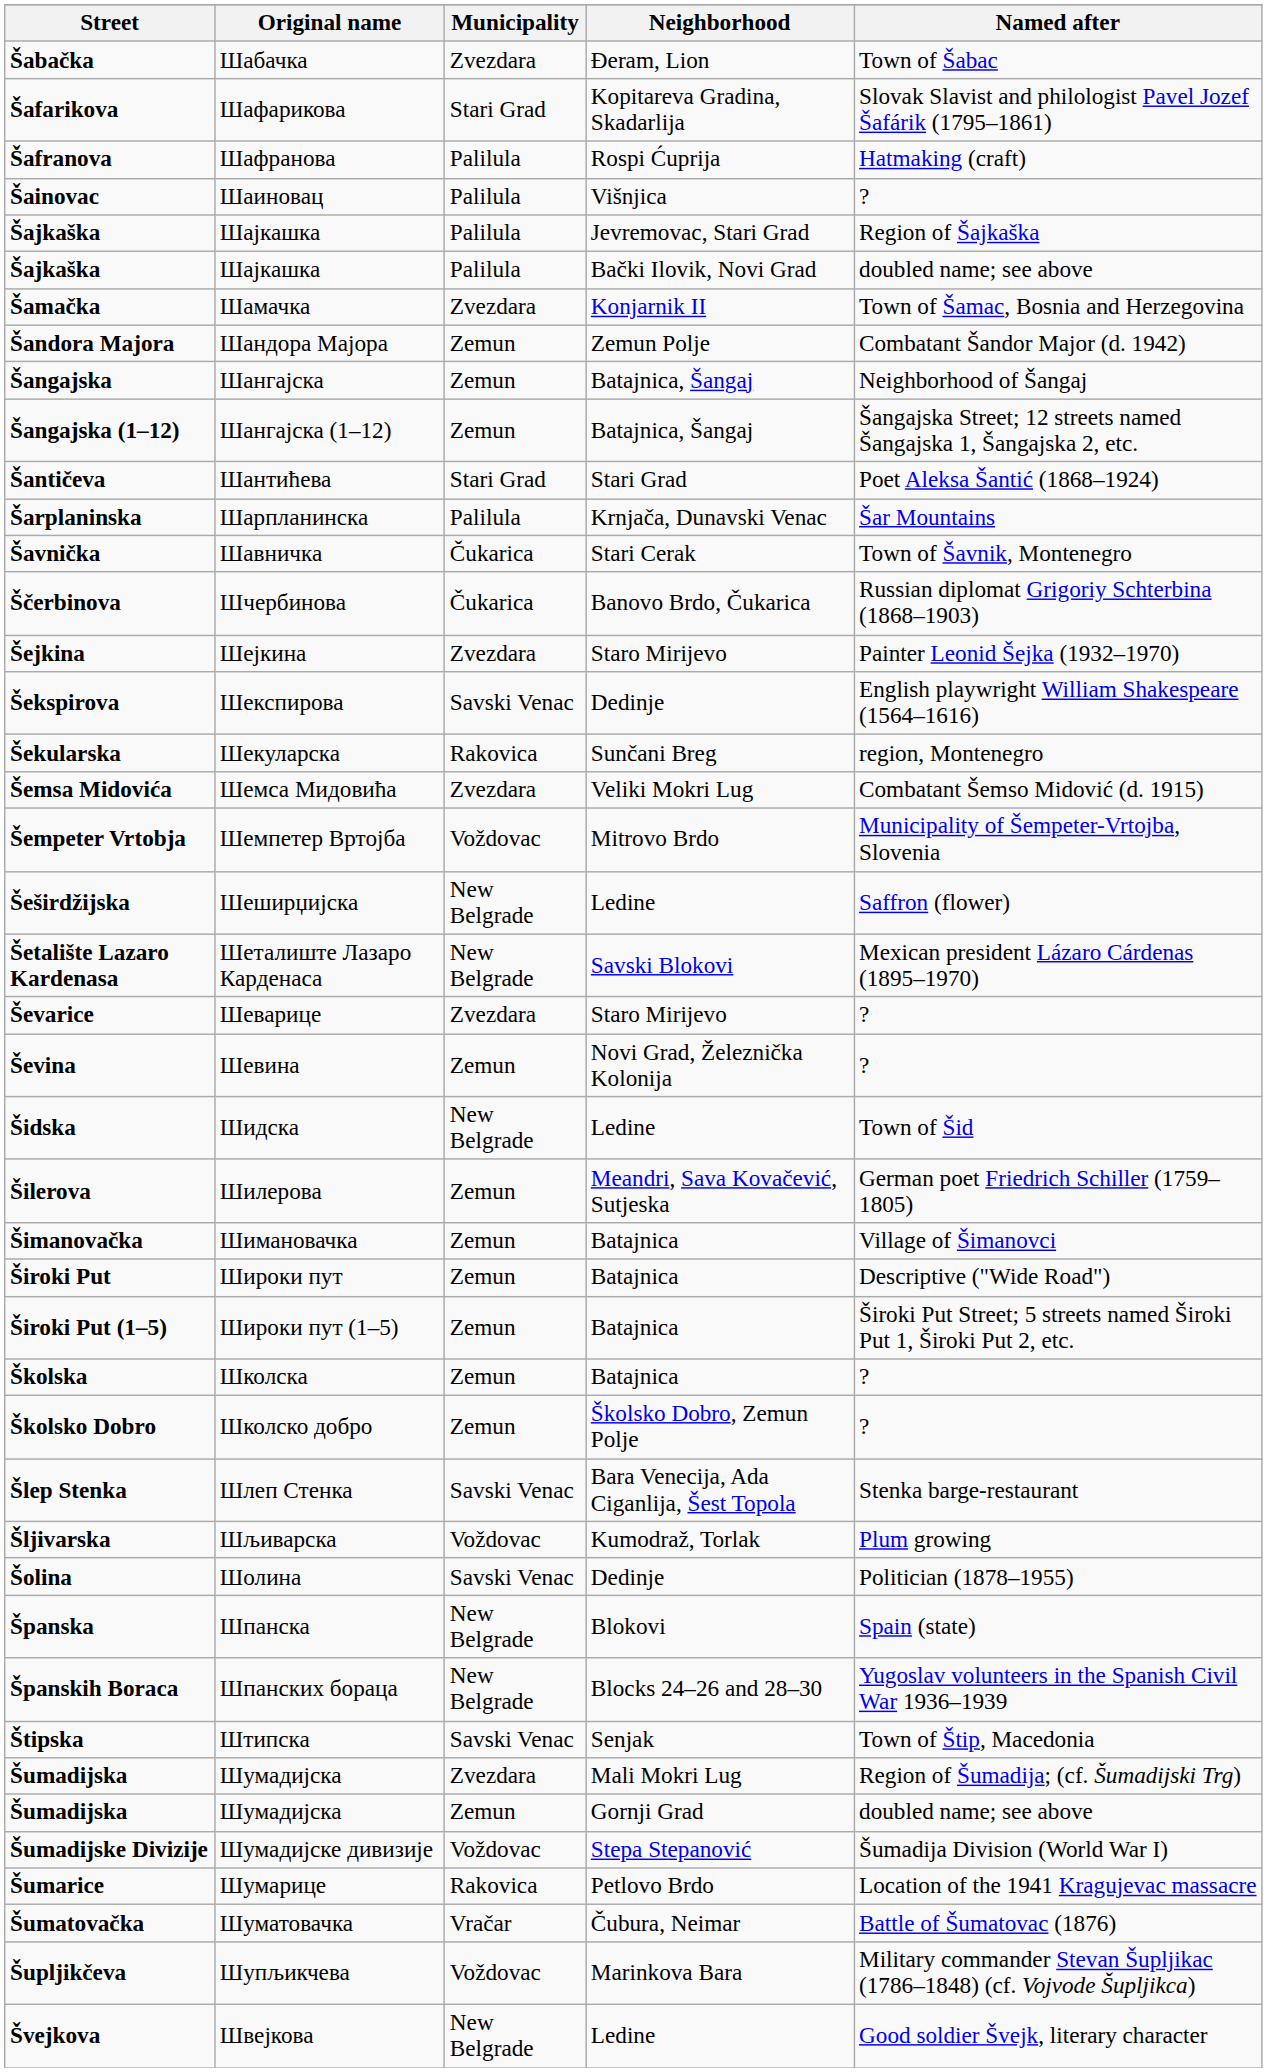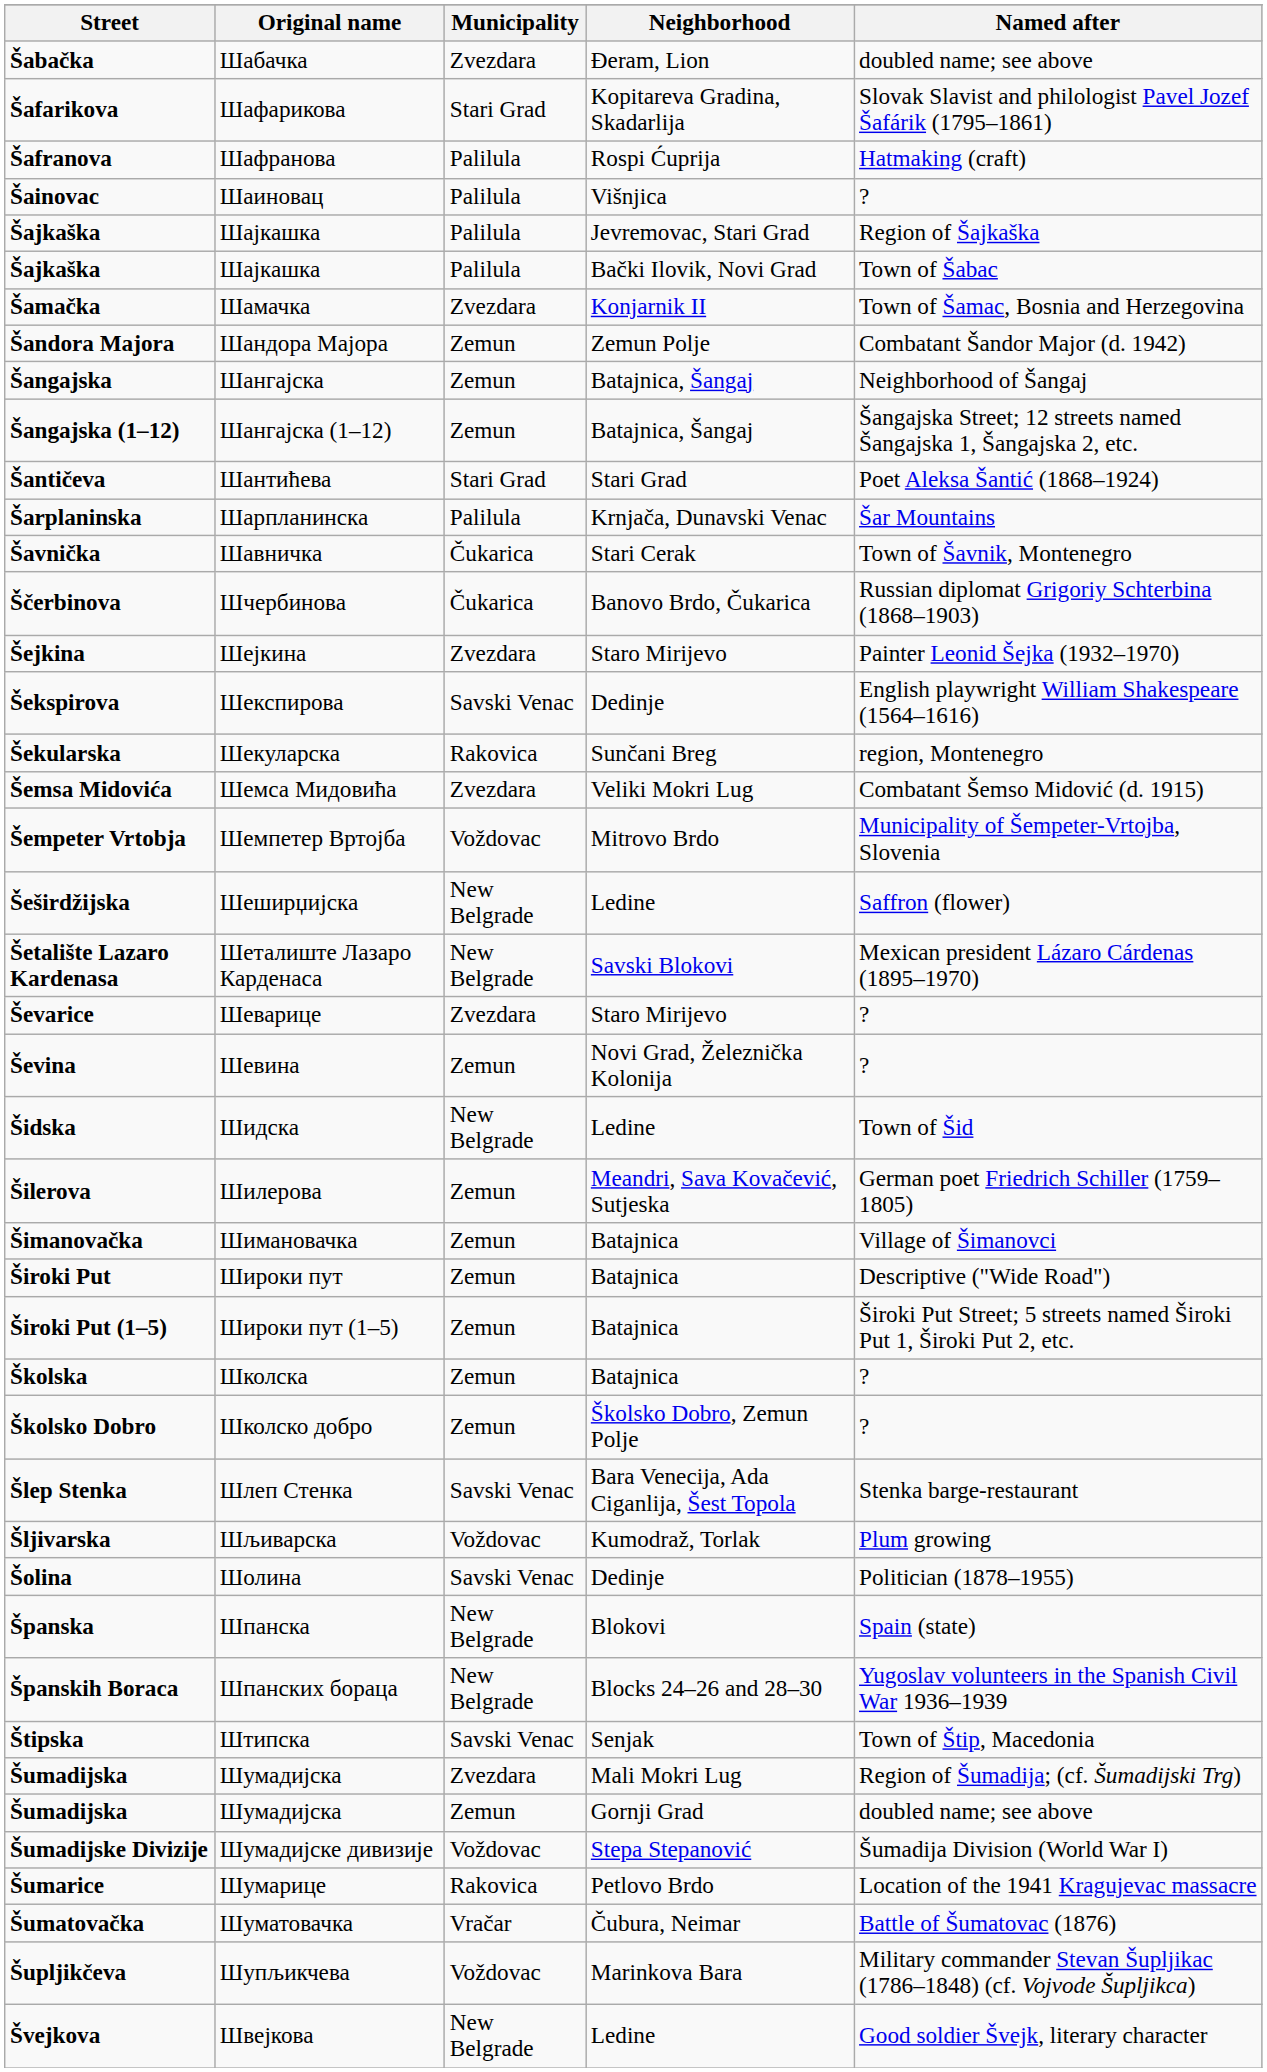 <table class="wikitable sortable">
 <tr style="background-color:#DDDDDD;text-align:center;">
 </tr>
 <tr>
 <th>Street</th>
 <th>Original name</th>
 <th>Municipality</th>
 <th>Neighborhood</th>
 <th>Named after</th>
 </tr>
 <tr>
 <td><strong>Šabačka</strong></td>
 <td>Шабачка</td>
 <td>Zvezdara</td>
 <td>Đeram, Lion</td>
-<td>Town of <a href='#'>Šabac</a></td>
+<td>doubled name; see above</td>
 </tr>
 <tr>
 <td><strong>Šafarikova</strong></td>
 <td>Шафарикова</td>
 <td>Stari Grad</td>
 <td>Kopitareva Gradina, Skadarlija</td>
 <td>Slovak Slavist and philologist <a href='#'>Pavel Jozef Šafárik</a> (1795–1861)</td>
 </tr>
 <tr>
 <td><strong>Šafranova</strong></td>
 <td>Шафранова</td>
 <td>Palilula</td>
 <td>Rospi Ćuprija</td>
 <td><a href='#'>Hatmaking</a> (craft)</td>
 </tr>
 <tr>
 <td><strong>Šainovac</strong></td>
 <td>Шаиновац</td>
 <td>Palilula</td>
 <td>Višnjica</td>
 <td>?</td>
 </tr>
 <tr>
 <td><strong>Šajkaška</strong></td>
 <td>Шајкашка</td>
 <td>Palilula</td>
 <td>Jevremovac, Stari Grad</td>
 <td>Region of <a href='#'>Šajkaška</a></td>
 </tr>
 <tr>
 <td><strong>Šajkaška</strong></td>
 <td>Шајкашка</td>
 <td>Palilula</td>
 <td>Bački Ilovik, Novi Grad</td>
-<td>doubled name; see above</td>
+<td>Town of <a href='#'>Šabac</a></td>
 </tr>
 <tr>
 <td><strong>Šamačka</strong></td>
 <td>Шамачка</td>
 <td>Zvezdara</td>
 <td><a href='#'>Konjarnik II</a></td>
 <td>Town of <a href='#'>Šamac</a>, Bosnia and Herzegovina</td>
 </tr>
 <tr>
 <td><strong>Šandora Majora</strong></td>
 <td>Шандора Мајора</td>
 <td>Zemun</td>
 <td>Zemun Polje</td>
 <td>Combatant Šandor Major (d. 1942)</td>
 </tr>
 <tr>
 <td><strong>Šangajska</strong></td>
 <td>Шангајска</td>
 <td>Zemun</td>
 <td>Batajnica, <a href='#'>Šangaj</a></td>
 <td>Neighborhood of Šangaj</td>
 </tr>
 <tr>
 <td><strong>Šangajska (1–12)</strong></td>
 <td>Шангајска (1–12)</td>
 <td>Zemun</td>
 <td>Batajnica, Šangaj</td>
 <td>Šangajska Street; 12 streets named Šangajska 1, Šangajska 2, etc.</td>
 </tr>
 <tr>
 <td><strong>Šantičeva</strong></td>
 <td>Шантићева</td>
 <td>Stari Grad</td>
 <td>Stari Grad</td>
 <td>Poet <a href='#'>Aleksa Šantić</a> (1868–1924)</td>
 </tr>
 <tr>
 <td><strong>Šarplaninska</strong></td>
 <td>Шарпланинска</td>
 <td>Palilula</td>
 <td>Krnjača, Dunavski Venac</td>
 <td><a href='#'>Šar Mountains</a></td>
 </tr>
 <tr>
 <td><strong>Šavnička</strong></td>
 <td>Шавничка</td>
 <td>Čukarica</td>
 <td>Stari Cerak</td>
 <td>Town of <a href='#'>Šavnik</a>, Montenegro</td>
 </tr>
 <tr>
 <td><strong>Ščerbinova</strong></td>
 <td>Шчербинова</td>
 <td>Čukarica</td>
 <td>Banovo Brdo, Čukarica</td>
 <td>Russian diplomat <a href='#'>Grigoriy Schterbina</a> (1868–1903)</td>
 </tr>
 <tr>
 <td><strong>Šejkina</strong></td>
 <td>Шејкина</td>
 <td>Zvezdara</td>
 <td>Staro Mirijevo</td>
 <td>Painter <a href='#'>Leonid Šejka</a> (1932–1970)</td>
 </tr>
 <tr>
 <td><strong>Šekspirova</strong></td>
 <td>Шекспирова</td>
 <td>Savski Venac</td>
 <td>Dedinje</td>
 <td>English playwright <a href='#'>William Shakespeare</a> (1564–1616)</td>
 </tr>
 <tr>
 <td><strong>Šekularska</strong></td>
 <td>Шекуларска</td>
 <td>Rakovica</td>
 <td>Sunčani Breg</td>
 <td> region, Montenegro</td>
 </tr>
 <tr>
 <td><strong>Šemsa Midovića</strong></td>
 <td>Шемса Мидовића</td>
 <td>Zvezdara</td>
 <td>Veliki Mokri Lug</td>
 <td>Combatant Šemso Midović (d. 1915)</td>
 </tr>
 <tr>
 <td><strong>Šempeter Vrtobja</strong></td>
 <td>Шемпетер Вртојба</td>
 <td>Voždovac</td>
 <td>Mitrovo Brdo</td>
 <td><a href='#'>Municipality of Šempeter-Vrtojba</a>, Slovenia</td>
 </tr>
 <tr>
 <td><strong>Šeširdžijska</strong></td>
 <td>Шеширџијска</td>
 <td>New Belgrade</td>
 <td>Ledine</td>
 <td><a href='#'>Saffron</a> (flower)</td>
 </tr>
 <tr>
 <td><strong>Šetalište Lazaro Kardenasa</strong></td>
 <td>Шеталиште Лазаро Карденаса</td>
 <td>New Belgrade</td>
 <td><a href='#'>Savski Blokovi</a></td>
 <td>Mexican president <a href='#'>Lázaro Cárdenas</a> (1895–1970)</td>
 </tr>
 <tr>
 <td><strong>Ševarice</strong></td>
 <td>Шеварице</td>
 <td>Zvezdara</td>
 <td>Staro Mirijevo</td>
 <td>?</td>
 </tr>
 <tr>
 <td><strong>Ševina</strong></td>
 <td>Шевина</td>
 <td>Zemun</td>
 <td>Novi Grad, Železnička Kolonija</td>
 <td>?</td>
 </tr>
 <tr>
 <td><strong>Šidska</strong></td>
 <td>Шидска</td>
 <td>New Belgrade</td>
 <td>Ledine</td>
 <td>Town of <a href='#'>Šid</a></td>
 </tr>
 <tr>
 <td><strong>Šilerova</strong></td>
 <td>Шилерова</td>
 <td>Zemun</td>
 <td><a href='#'>Meandri</a>, <a href='#'>Sava Kovačević</a>, Sutjeska</td>
 <td>German poet <a href='#'>Friedrich Schiller</a> (1759–1805)</td>
 </tr>
 <tr>
 <td><strong>Šimanovačka</strong></td>
 <td>Шимановачка</td>
 <td>Zemun</td>
 <td>Batajnica</td>
 <td>Village of <a href='#'>Šimanovci</a></td>
 </tr>
 <tr>
 <td><strong>Široki Put</strong></td>
 <td>Широки пут</td>
 <td>Zemun</td>
 <td>Batajnica</td>
 <td>Descriptive ("Wide Road")</td>
 </tr>
 <tr>
 <td><strong>Široki Put (1–5)</strong></td>
 <td>Широки пут (1–5)</td>
 <td>Zemun</td>
 <td>Batajnica</td>
 <td>Široki Put Street; 5 streets named Široki Put 1, Široki Put 2, etc.</td>
 </tr>
 <tr>
 <td><strong>Školska</strong></td>
 <td>Школска</td>
 <td>Zemun</td>
 <td>Batajnica</td>
 <td>?</td>
 </tr>
 <tr>
 <td><strong>Školsko Dobro</strong></td>
 <td>Школско добро</td>
 <td>Zemun</td>
 <td><a href='#'>Školsko Dobro</a>, Zemun Polje</td>
 <td>?</td>
 </tr>
 <tr>
 <td><strong>Šlep Stenka</strong></td>
 <td>Шлеп Стенка</td>
 <td>Savski Venac</td>
 <td>Bara Venecija, Ada Ciganlija, <a href='#'>Šest Topola</a></td>
 <td>Stenka barge-restaurant</td>
 </tr>
 <tr>
 <td><strong>Šljivarska</strong></td>
 <td>Шљиварска</td>
 <td>Voždovac</td>
 <td>Kumodraž, Torlak</td>
 <td><a href='#'>Plum</a> growing</td>
 </tr>
 <tr>
 <td><strong>Šolina</strong></td>
 <td>Шолина</td>
 <td>Savski Venac</td>
 <td>Dedinje</td>
 <td>Politician  (1878–1955)</td>
 </tr>
 <tr>
 <td><strong>Španska</strong></td>
 <td>Шпанска</td>
 <td>New Belgrade</td>
 <td>Blokovi</td>
 <td><a href='#'>Spain</a> (state)</td>
 </tr>
 <tr>
 <td><strong>Španskih Boraca</strong></td>
 <td>Шпанских бораца</td>
 <td>New Belgrade</td>
 <td>Blocks 24–26 and 28–30</td>
 <td><a href='#'>Yugoslav volunteers in the Spanish Civil War</a> 1936–1939</td>
 </tr>
 <tr>
 <td><strong>Štipska</strong></td>
 <td>Штипска</td>
 <td>Savski Venac</td>
 <td>Senjak</td>
 <td>Town of <a href='#'>Štip</a>, Macedonia</td>
 </tr>
 <tr>
 <td><strong>Šumadijska</strong></td>
 <td>Шумадијска</td>
 <td>Zvezdara</td>
 <td>Mali Mokri Lug</td>
 <td>Region of <a href='#'>Šumadija</a>; (cf. <em>Šumadijski Trg</em>)</td>
 </tr>
 <tr>
 <td><strong>Šumadijska</strong></td>
 <td>Шумадијска</td>
 <td>Zemun</td>
 <td>Gornji Grad</td>
 <td>doubled name; see above</td>
 </tr>
 <tr>
 <td><strong>Šumadijske Divizije</strong></td>
 <td>Шумадијске дивизије</td>
 <td>Voždovac</td>
 <td><a href='#'>Stepa Stepanović</a></td>
 <td>Šumadija Division (World War I)</td>
 </tr>
 <tr>
 <td><strong>Šumarice</strong></td>
 <td>Шумарице</td>
 <td>Rakovica</td>
 <td>Petlovo Brdo</td>
 <td>Location of the 1941 <a href='#'>Kragujevac massacre</a></td>
 </tr>
 <tr>
 <td><strong>Šumatovačka</strong></td>
 <td>Шуматовачка</td>
 <td>Vračar</td>
 <td>Čubura, Neimar</td>
 <td><a href='#'>Battle of Šumatovac</a> (1876)</td>
 </tr>
 <tr>
 <td><strong>Šupljikčeva</strong></td>
 <td>Шупљикчева</td>
 <td>Voždovac</td>
 <td>Marinkova Bara</td>
 <td>Military commander <a href='#'>Stevan Šupljikac</a> (1786–1848) (cf. <em>Vojvode Šupljikca</em>)</td>
 </tr>
 <tr>
 <td><strong>Švejkova</strong></td>
 <td>Швејкова</td>
 <td>New Belgrade</td>
 <td>Ledine</td>
 <td><a href='#'>Good soldier Švejk</a>, literary character</td>
 </tr>
 </table>
